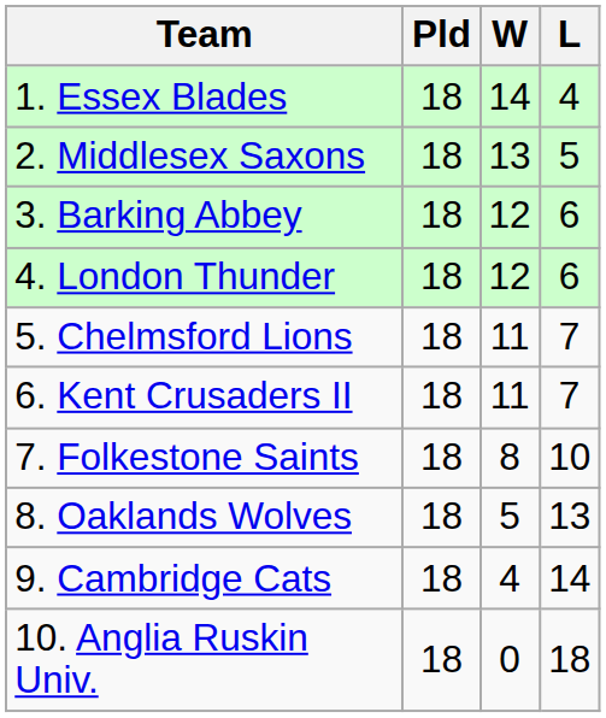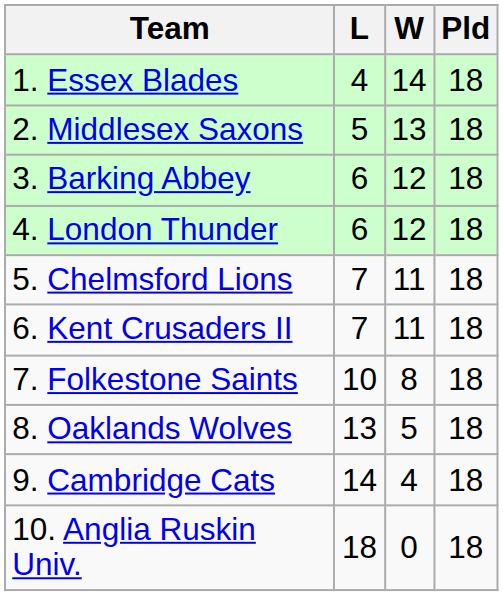 <table class="wikitable" style="text-align: center;">
 <tr>
 <th style="width:160px;">Team</th>
+<th style="width:12px;" abbr="Lost">L</th>
+<th style="width:12px;" abbr="Won">W</th>
 <th style="width:12px;" abbr="Played">Pld</th>
-<th style="width:12px;" abbr="Won">W</th>
-<th style="width:12px;" abbr="Lost">L</th>
 </tr>
 <tr style="background:#cfc;">
 <td style="text-align:left;">1. <a href='#'>Essex Blades</a></td>
+<td>4</td>
+<td>14</td>
 <td>18</td>
-<td>14</td>
-<td>4</td>
 </tr>
 <tr style="background:#cfc;">
 <td style="text-align:left;">2. <a href='#'>Middlesex Saxons</a></td>
+<td>5</td>
+<td>13</td>
 <td>18</td>
-<td>13</td>
-<td>5</td>
 </tr>
 <tr style="background:#cfc;">
 <td style="text-align:left;">3. <a href='#'>Barking Abbey</a></td>
+<td>6</td>
+<td>12</td>
 <td>18</td>
-<td>12</td>
-<td>6</td>
 </tr>
 <tr style="background:#cfc;">
 <td style="text-align:left;">4. <a href='#'>London Thunder</a></td>
+<td>6</td>
+<td>12</td>
 <td>18</td>
-<td>12</td>
-<td>6</td>
 </tr>
 <tr style="background: ;">
 <td style="text-align:left;">5. <a href='#'>Chelmsford Lions</a></td>
+<td>7</td>
+<td>11</td>
 <td>18</td>
-<td>11</td>
-<td>7</td>
 </tr>
 <tr style="background:;">
 <td style="text-align:left;">6. <a href='#'>Kent Crusaders II</a></td>
+<td>7</td>
+<td>11</td>
 <td>18</td>
-<td>11</td>
-<td>7</td>
 </tr>
 <tr style="background: ;">
 <td style="text-align:left;">7. <a href='#'>Folkestone Saints</a></td>
+<td>10</td>
+<td>8</td>
 <td>18</td>
-<td>8</td>
-<td>10</td>
 </tr>
 <tr style="background: ;">
 <td style="text-align:left;">8. <a href='#'>Oaklands Wolves</a></td>
+<td>13</td>
+<td>5</td>
 <td>18</td>
-<td>5</td>
-<td>13</td>
 </tr>
 <tr style="background: ;">
 <td style="text-align:left;">9. <a href='#'>Cambridge Cats</a></td>
+<td>14</td>
+<td>4</td>
 <td>18</td>
-<td>4</td>
-<td>14</td>
 </tr>
 <tr style="background: ;">
 <td style="text-align:left;">10. <a href='#'>Anglia Ruskin Univ.</a></td>
 <td>18</td>
 <td>0</td>
 <td>18</td>
 </tr>
 </table>
